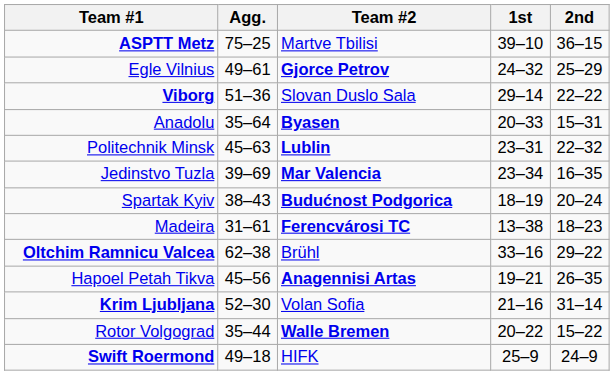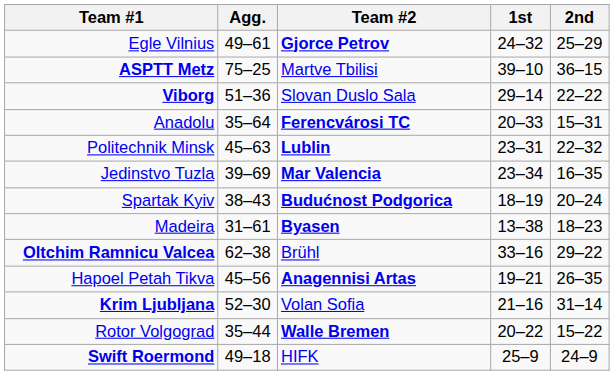 <table class=wikitable style="text-align:center">
 <tr>
 <th width=200>Team #1</th>
 <th width=50>Agg.</th>
 <th width=200>Team #2</th>
 <th width=50>1st</th>
 <th width=50>2nd</th>
 </tr>
 <tr>
+<td align=right><a href='#'>Egle Vilnius</a> </td>
+<td>49–61</td>
+<td align=left> <strong><a href='#'>Gjorce Petrov</a></strong></td>
+<td align=center>24–32</td>
+<td align=center>25–29</td>
+</tr>
+<tr>
 <td align=right><strong><a href='#'>ASPTT Metz</a></strong> </td>
 <td>75–25</td>
 <td align=left> <a href='#'>Martve Tbilisi</a></td>
 <td align=center>39–10</td>
 <td align=center>36–15</td>
-</tr>
-<tr>
-<td align=right><a href='#'>Egle Vilnius</a> </td>
-<td>49–61</td>
-<td align=left> <strong><a href='#'>Gjorce Petrov</a></strong></td>
-<td align=center>24–32</td>
-<td align=center>25–29</td>
 </tr>
 <tr>
 <td align=right><strong><a href='#'>Viborg</a></strong> </td>
 <td>51–36</td>
 <td align=left> <a href='#'>Slovan Duslo Sala</a></td>
 <td align=center>29–14</td>
 <td align=center>22–22</td>
 </tr>
 <tr>
 <td align=right><a href='#'>Anadolu</a> </td>
 <td>35–64</td>
-<td align=left> <strong><a href='#'>Byasen</a></strong></td>
+<td align=left> <strong><a href='#'>Ferencvárosi TC</a></strong></td>
 <td align=center>20–33</td>
 <td align=center>15–31</td>
 </tr>
 <tr>
 <td align=right><a href='#'>Politechnik Minsk</a> </td>
 <td>45–63</td>
 <td align=left> <strong><a href='#'>Lublin</a></strong></td>
 <td align=center>23–31</td>
 <td align=center>22–32</td>
 </tr>
 <tr>
 <td align=right><a href='#'>Jedinstvo Tuzla</a> </td>
 <td>39–69</td>
 <td align=left> <strong><a href='#'>Mar Valencia</a></strong></td>
 <td align=center>23–34</td>
 <td align=center>16–35</td>
 </tr>
 <tr>
 <td align=right><a href='#'>Spartak Kyiv</a> </td>
 <td>38–43</td>
 <td align=left> <strong><a href='#'>Budućnost Podgorica</a></strong></td>
 <td align=center>18–19</td>
 <td align=center>20–24</td>
 </tr>
 <tr>
 <td align=right><a href='#'>Madeira</a> </td>
 <td>31–61</td>
-<td align=left> <strong><a href='#'>Ferencvárosi TC</a></strong></td>
+<td align=left> <strong><a href='#'>Byasen</a></strong></td>
 <td align=center>13–38</td>
 <td align=center>18–23</td>
 </tr>
 <tr>
 <td align=right><strong><a href='#'>Oltchim Ramnicu Valcea</a></strong> </td>
 <td>62–38</td>
 <td align=left> <a href='#'>Brühl</a></td>
 <td align=center>33–16</td>
 <td align=center>29–22</td>
 </tr>
 <tr>
 <td align=right><a href='#'>Hapoel Petah Tikva</a> </td>
 <td>45–56</td>
 <td align=left> <strong><a href='#'>Anagennisi Artas</a></strong></td>
 <td align=center>19–21</td>
 <td align=center>26–35</td>
 </tr>
 <tr>
 <td align=right><strong><a href='#'>Krim Ljubljana</a></strong> </td>
 <td>52–30</td>
 <td align=left> <a href='#'>Volan Sofia</a></td>
 <td align=center>21–16</td>
 <td align=center>31–14</td>
 </tr>
 <tr>
 <td align=right><a href='#'>Rotor Volgograd</a> </td>
 <td>35–44</td>
 <td align=left> <strong><a href='#'>Walle Bremen</a></strong></td>
 <td align=center>20–22</td>
 <td align=center>15–22</td>
 </tr>
 <tr>
 <td align=right><strong><a href='#'>Swift Roermond</a></strong> </td>
 <td>49–18</td>
 <td align=left> <a href='#'>HIFK</a></td>
 <td align=center>25–9</td>
 <td align=center>24–9</td>
 </tr>
 </table>
